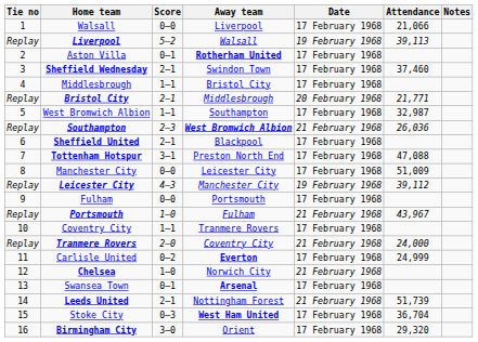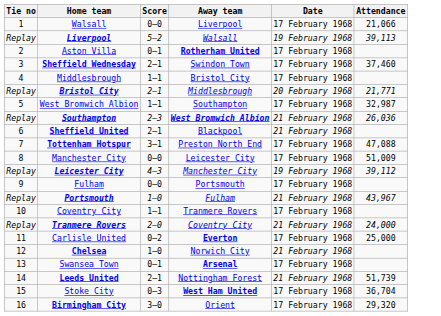 <table class="wikitable" style="text-align: center">
 <tr>
 <th>Tie no</th>
 <th>Home team</th>
 <th>Score</th>
 <th>Away team</th>
 <th>Date</th>
 <th>Attendance</th>
-<th>Notes</th>
 </tr>
 <tr>
 <td>1</td>
 <td><a href='#'>Walsall</a></td>
 <td>0–0</td>
 <td><a href='#'>Liverpool</a></td>
 <td>17 February 1968</td>
 <td>21,066</td>
-<td></td>
 </tr>
 <tr>
 <td><em>Replay</em></td>
 <td><strong><em><a href='#'>Liverpool</a></em></strong></td>
 <td><em>5–2</em></td>
 <td><em><a href='#'>Walsall</a></em></td>
 <td><em>19 February 1968</em></td>
 <td><em>39,113</em></td>
-<td></td>
 </tr>
 <tr>
 <td>2</td>
 <td><a href='#'>Aston Villa</a></td>
 <td>0–1</td>
 <td><strong><a href='#'>Rotherham United</a></strong></td>
 <td>17 February 1968</td>
-<td></td>
 <td></td>
 </tr>
 <tr>
 <td>3</td>
 <td><strong><a href='#'>Sheffield Wednesday</a></strong></td>
 <td>2–1</td>
 <td><a href='#'>Swindon Town</a></td>
 <td>17 February 1968</td>
 <td>37,460</td>
-<td></td>
 </tr>
 <tr>
 <td>4</td>
 <td><a href='#'>Middlesbrough</a></td>
 <td>1–1</td>
 <td><a href='#'>Bristol City</a></td>
 <td>17 February 1968</td>
-<td></td>
 <td></td>
 </tr>
 <tr>
 <td><em>Replay</em></td>
 <td><strong><em><a href='#'>Bristol City</a></em></strong></td>
 <td><em>2–1</em></td>
 <td><em><a href='#'>Middlesbrough</a></em></td>
 <td><em>20 February 1968</em></td>
 <td><em>21,771</em></td>
-<td></td>
 </tr>
 <tr>
 <td>5</td>
 <td><a href='#'>West Bromwich Albion</a></td>
 <td>1–1</td>
 <td><a href='#'>Southampton</a></td>
 <td>17 February 1968</td>
 <td>32,987</td>
-<td></td>
 </tr>
 <tr>
 <td><em>Replay</em></td>
 <td><strong><em><a href='#'>Southampton</a></em></strong></td>
 <td><em>2–3</em></td>
 <td><strong><em><a href='#'>West Bromwich Albion</a></em></strong></td>
 <td><em>21 February 1968</em></td>
 <td><em>26,036</em></td>
-<td></td>
 </tr>
 <tr>
 <td>6</td>
 <td><strong><a href='#'>Sheffield United</a></strong></td>
 <td>2–1</td>
 <td><a href='#'>Blackpool</a></td>
-<td>17 February 1968</td>
-<td></td>
+<td><em>21 February 1968</em></td>
 <td></td>
 </tr>
 <tr>
 <td>7</td>
 <td><strong><a href='#'>Tottenham Hotspur</a></strong></td>
 <td>3–1</td>
 <td><a href='#'>Preston North End</a></td>
 <td>17 February 1968</td>
 <td>47,088</td>
-<td></td>
 </tr>
 <tr>
 <td>8</td>
 <td><a href='#'>Manchester City</a></td>
 <td>0–0</td>
 <td><a href='#'>Leicester City</a></td>
 <td>17 February 1968</td>
 <td>51,009</td>
-<td></td>
 </tr>
 <tr>
 <td><em>Replay</em></td>
 <td><strong><em><a href='#'>Leicester City</a></em></strong></td>
 <td><em>4–3</em></td>
 <td><em><a href='#'>Manchester City</a></em></td>
 <td><em>19 February 1968</em></td>
 <td><em>39,112</em></td>
-<td></td>
 </tr>
 <tr>
 <td>9</td>
 <td><a href='#'>Fulham</a></td>
 <td>0–0</td>
 <td><a href='#'>Portsmouth</a></td>
 <td>17 February 1968</td>
-<td></td>
 <td></td>
 </tr>
 <tr>
 <td><em>Replay</em></td>
 <td><strong><em><a href='#'>Portsmouth</a></em></strong></td>
 <td><em>1–0</em></td>
 <td><em><a href='#'>Fulham</a></em></td>
 <td><em>21 February 1968</em></td>
 <td><em>43,967</em></td>
-<td></td>
 </tr>
 <tr>
 <td>10</td>
 <td><a href='#'>Coventry City</a></td>
 <td>1–1</td>
 <td><a href='#'>Tranmere Rovers</a></td>
 <td>17 February 1968</td>
-<td></td>
 <td></td>
 </tr>
 <tr>
 <td><em>Replay</em></td>
 <td><strong><em><a href='#'>Tranmere Rovers</a></em></strong></td>
 <td><em>2–0</em></td>
 <td><em><a href='#'>Coventry City</a></em></td>
 <td><em>21 February 1968</em></td>
 <td><em>24,000</em></td>
-<td></td>
 </tr>
 <tr>
 <td>11</td>
 <td><a href='#'>Carlisle United</a></td>
 <td>0–2</td>
 <td><strong><a href='#'>Everton</a></strong></td>
 <td>17 February 1968</td>
-<td>24,999</td>
-<td></td>
+<td>25,000</td>
 </tr>
 <tr>
 <td>12</td>
 <td><strong><a href='#'>Chelsea</a></strong></td>
 <td>1–0</td>
 <td><a href='#'>Norwich City</a></td>
 <td><em>21 February 1968</em></td>
-<td></td>
 <td></td>
 </tr>
 <tr>
 <td>13</td>
 <td><a href='#'>Swansea Town</a></td>
 <td>0–1</td>
 <td><strong><a href='#'>Arsenal</a></strong></td>
 <td>17 February 1968</td>
 <td></td>
-<td></td>
 </tr>
 <tr>
 <td>14</td>
 <td><strong><a href='#'>Leeds United</a></strong></td>
 <td>2–1</td>
 <td><a href='#'>Nottingham Forest</a></td>
 <td><em>21 February 1968</em></td>
 <td>51,739</td>
-<td></td>
 </tr>
 <tr>
 <td>15</td>
 <td><a href='#'>Stoke City</a></td>
 <td>0–3</td>
 <td><strong><a href='#'>West Ham United</a></strong></td>
 <td>17 February 1968</td>
 <td>36,704</td>
-<td></td>
 </tr>
 <tr>
 <td>16</td>
 <td><strong><a href='#'>Birmingham City</a></strong></td>
 <td>3–0</td>
 <td><a href='#'>Orient</a></td>
 <td>17 February 1968</td>
 <td>29,320</td>
-<td></td>
 </tr>
 </table>
